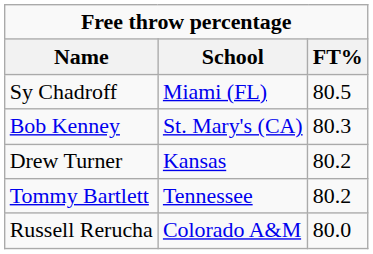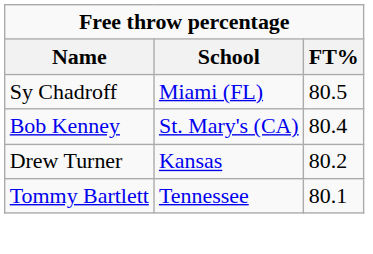 <table class="wikitable">
 <tr>
 <td colspan=3 style="text-align: center;"><strong>Free throw percentage</strong></td>
 </tr>
 <tr>
 <th>Name</th>
 <th>School</th>
 <th>FT%</th>
 </tr>
 <tr>
 <td>Sy Chadroff</td>
 <td><a href='#'>Miami (FL)</a></td>
 <td>80.5</td>
 </tr>
 <tr>
 <td><a href='#'>Bob Kenney</a></td>
 <td><a href='#'>St. Mary's (CA)</a></td>
-<td>80.3</td>
+<td>80.4</td>
 </tr>
 <tr>
 <td>Drew Turner</td>
 <td><a href='#'>Kansas</a></td>
 <td>80.2</td>
 </tr>
 <tr>
 <td><a href='#'>Tommy Bartlett</a></td>
 <td><a href='#'>Tennessee</a></td>
-<td>80.2</td>
-</tr>
-<tr>
-<td>Russell Rerucha</td>
-<td><a href='#'>Colorado A&M</a></td>
-<td>80.0</td>
+<td>80.1</td>
 </tr>
 </table>
